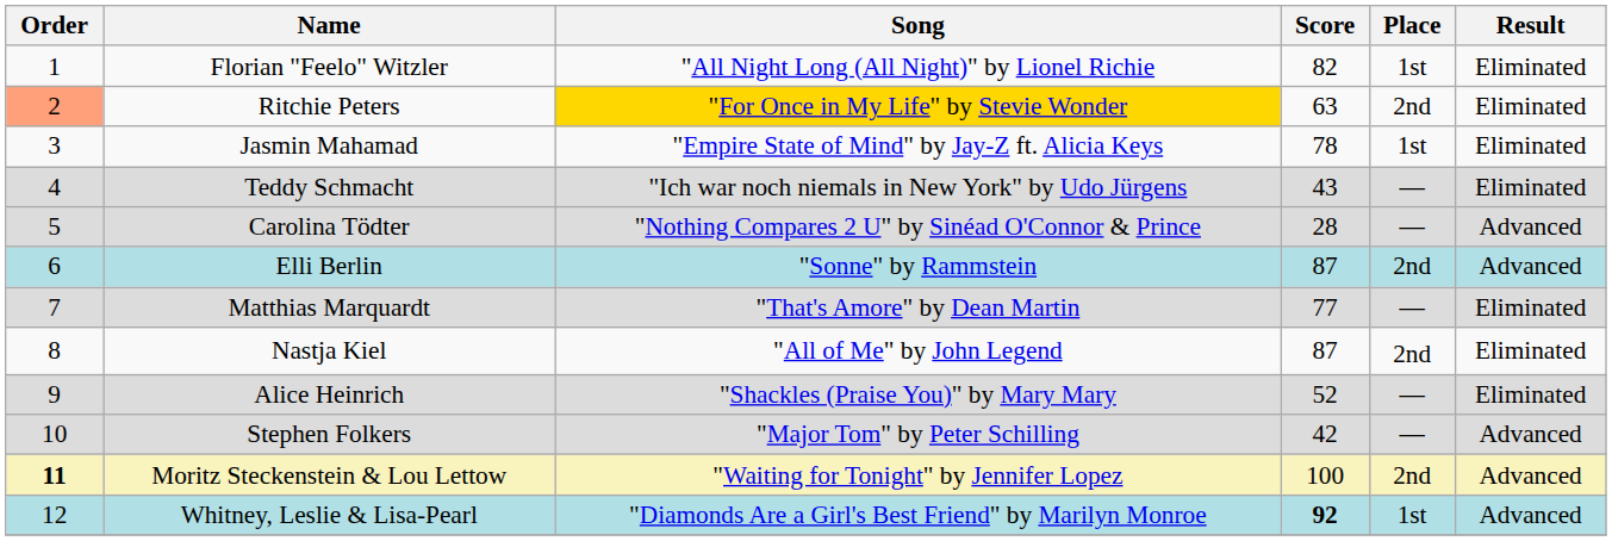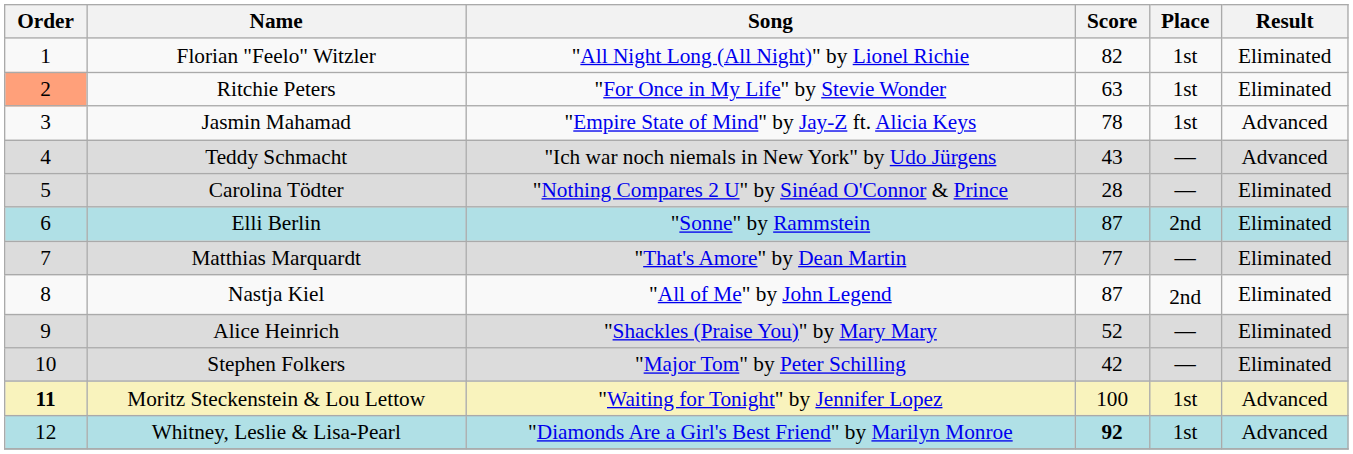 <table class="wikitable sortable collapsed" style="text-align:center; width:80%;">
 <tr style="text-align:Center; background:#cc;">
 <th>Order</th>
 <th>Name</th>
 <th>Song</th>
 <th>Score</th>
 <th>Place</th>
 <th>Result</th>
 </tr>
 <tr>
 <td>1</td>
 <td>Florian "Feelo" Witzler</td>
 <td>"<a href='#'>All Night Long (All Night)</a>" by <a href='#'>Lionel Richie</a></td>
 <td>82</td>
 <td>1st</td>
 <td>Eliminated</td>
 </tr>
 <tr>
 <td style="background: lightsalmon;">2</td>
 <td>Ritchie Peters</td>
-<td style="background: gold;">"<a href='#'>For Once in My Life</a>" by <a href='#'>Stevie Wonder</a></td>
+<td>"<a href='#'>For Once in My Life</a>" by <a href='#'>Stevie Wonder</a></td>
 <td>63</td>
-<td>2nd</td>
+<td>1st</td>
 <td>Eliminated</td>
 </tr>
 <tr>
 <td>3</td>
 <td>Jasmin Mahamad</td>
 <td>"<a href='#'>Empire State of Mind</a>" by <a href='#'>Jay-Z</a> ft. <a href='#'>Alicia Keys</a></td>
 <td>78</td>
 <td>1st</td>
-<td>Eliminated</td>
+<td>Advanced</td>
 </tr>
 <tr bgcolor=DCDCDC>
 <td>4</td>
 <td>Teddy Schmacht</td>
 <td>"Ich war noch niemals in New York" by <a href='#'>Udo Jürgens</a></td>
 <td>43</td>
 <td>—</td>
-<td>Eliminated</td>
+<td>Advanced</td>
 </tr>
 <tr bgcolor=DCDCDC>
 <td>5</td>
 <td>Carolina Tödter</td>
 <td>"<a href='#'>Nothing Compares 2 U</a>" by <a href='#'>Sinéad O'Connor</a> & <a href='#'>Prince</a></td>
 <td>28</td>
 <td>—</td>
-<td>Advanced</td>
+<td>Eliminated</td>
 </tr>
 <tr bgcolor=B0E0E6>
 <td>6</td>
 <td>Elli Berlin</td>
 <td>"<a href='#'>Sonne</a>" by <a href='#'>Rammstein</a></td>
 <td>87</td>
 <td>2nd</td>
-<td>Advanced</td>
+<td>Eliminated</td>
 </tr>
 <tr bgcolor=DCDCDC>
 <td>7</td>
 <td>Matthias Marquardt</td>
 <td>"<a href='#'>That's Amore</a>" by <a href='#'>Dean Martin</a></td>
 <td>77</td>
 <td>—</td>
 <td>Eliminated</td>
 </tr>
 <tr>
 <td>8</td>
 <td>Nastja Kiel</td>
 <td>"<a href='#'>All of Me</a>" by <a href='#'>John Legend</a></td>
 <td>87</td>
 <td>2nd<sup></sup></td>
 <td>Eliminated</td>
 </tr>
 <tr bgcolor=DCDCDC>
 <td>9</td>
 <td>Alice Heinrich</td>
 <td>"<a href='#'>Shackles (Praise You)</a>" by <a href='#'>Mary Mary</a></td>
 <td>52</td>
 <td>—</td>
 <td>Eliminated</td>
 </tr>
 <tr bgcolor=DCDCDC>
 <td>10</td>
 <td>Stephen Folkers</td>
 <td>"<a href='#'>Major Tom</a>" by <a href='#'>Peter Schilling</a></td>
 <td>42</td>
 <td>—</td>
-<td>Advanced</td>
+<td>Eliminated</td>
 </tr>
 <tr bgcolor=F9F3BD>
 <td><strong>11</strong></td>
 <td>Moritz Steckenstein & Lou Lettow</td>
 <td>"<a href='#'>Waiting for Tonight</a>" by <a href='#'>Jennifer Lopez</a></td>
 <td>100</td>
-<td>2nd</td>
+<td>1st</td>
 <td>Advanced</td>
 </tr>
 <tr bgcolor=B0E0E6>
 <td>12</td>
 <td>Whitney, Leslie & Lisa-Pearl</td>
 <td>"<a href='#'>Diamonds Are a Girl's Best Friend</a>" by <a href='#'>Marilyn Monroe</a></td>
 <td><strong>92</strong></td>
 <td>1st</td>
 <td>Advanced</td>
 </tr>
 <tr>
 </tr>
 </table>
